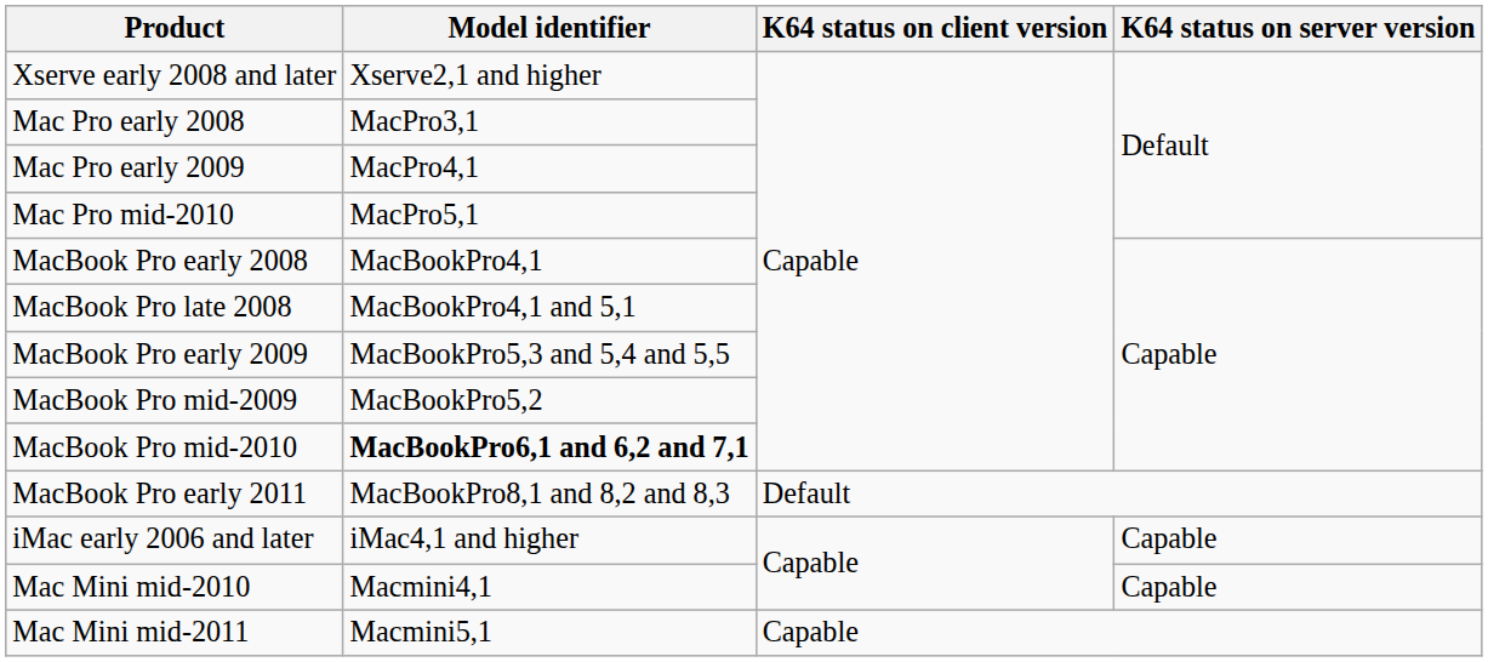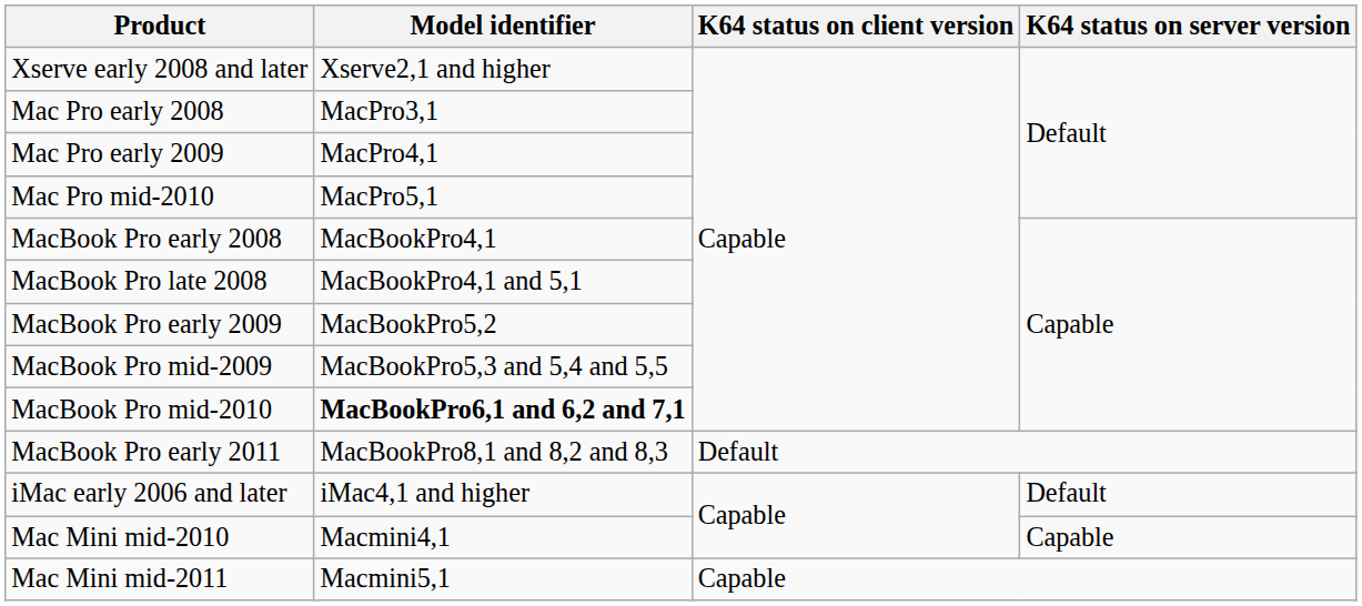 <table class="wikitable">
 <tr>
 <th>Product</th>
 <th>Model identifier</th>
 <th>K64 status on client version</th>
 <th>K64 status on server version</th>
 </tr>
 <tr>
 <td>Xserve early 2008 and later</td>
 <td>Xserve2,1 and higher</td>
 <td rowspan="9">Capable</td>
 <td rowspan="4">Default</td>
 </tr>
 <tr>
 <td>Mac Pro early 2008</td>
 <td>MacPro3,1</td>
 </tr>
 <tr>
 <td>Mac Pro early 2009</td>
 <td>MacPro4,1</td>
 </tr>
 <tr>
 <td>Mac Pro mid-2010</td>
 <td>MacPro5,1</td>
 </tr>
 <tr>
 <td>MacBook Pro early 2008</td>
 <td>MacBookPro4,1</td>
 <td rowspan="5">Capable</td>
 </tr>
 <tr>
 <td>MacBook Pro late 2008</td>
 <td>MacBookPro4,1 and 5,1</td>
 </tr>
 <tr>
 <td>MacBook Pro early 2009</td>
-<td>MacBookPro5,3 and 5,4 and 5,5</td>
+<td>MacBookPro5,2</td>
 </tr>
 <tr>
 <td>MacBook Pro mid-2009</td>
-<td>MacBookPro5,2</td>
+<td>MacBookPro5,3 and 5,4 and 5,5</td>
 </tr>
 <tr>
 <td>MacBook Pro mid-2010</td>
 <td><strong>MacBookPro6,1 and 6,2 and 7,1</strong></td>
 </tr>
 <tr>
 <td>MacBook Pro early 2011</td>
 <td>MacBookPro8,1 and 8,2 and 8,3</td>
 <td colspan="2">Default</td>
 </tr>
 <tr>
 <td>iMac early 2006 and later</td>
 <td>iMac4,1 and higher</td>
 <td rowspan="2">Capable</td>
-<td>Capable</td>
+<td>Default</td>
 </tr>
 <tr>
 <td>Mac Mini mid-2010</td>
 <td>Macmini4,1</td>
 <td>Capable</td>
 </tr>
 <tr>
 <td>Mac Mini mid-2011</td>
 <td>Macmini5,1</td>
 <td colspan="2">Capable </td>
 </tr>
 </table>
